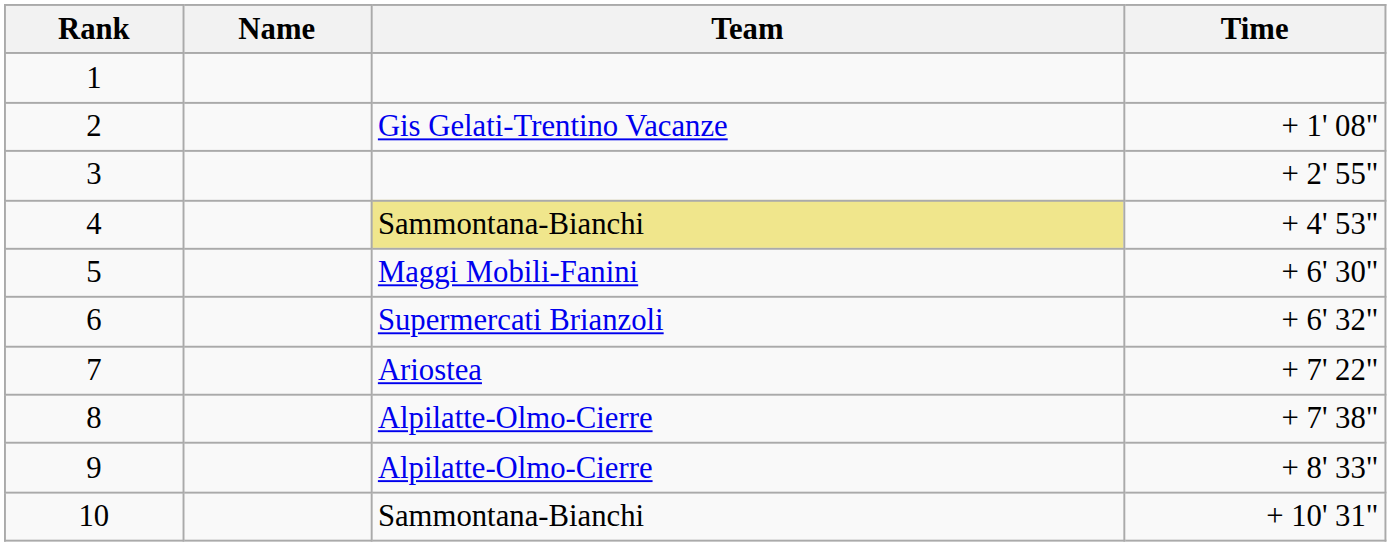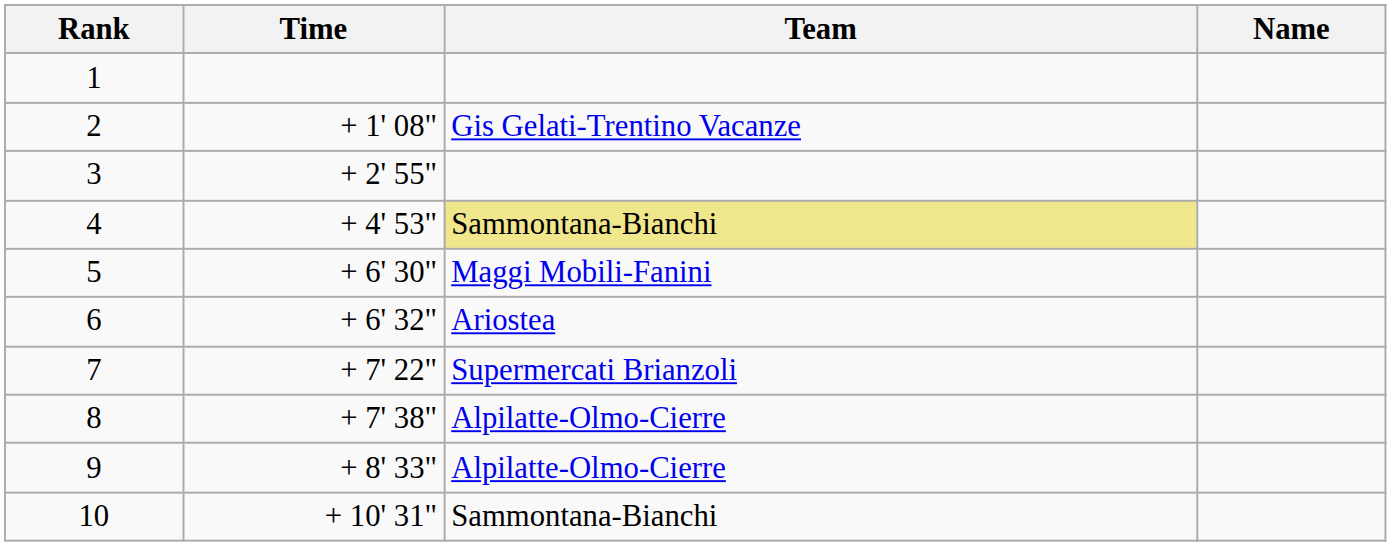 <table class="wikitable" style="width:45em;margin-bottom:0;">
 <tr>
 <th>Rank</th>
+<th>Time</th>
+<th>Team</th>
 <th>Name</th>
-<th>Team</th>
-<th>Time</th>
 </tr>
 <tr>
 <td style="text-align:center;">1</td>
+<td align=right></td>
+<td></td>
 <td> </td>
-<td></td>
-<td align=right></td>
 </tr>
 <tr>
 <td style="text-align:center;">2</td>
+<td align=right>+ 1' 08"</td>
+<td><a href='#'>Gis Gelati-Trentino Vacanze</a></td>
 <td></td>
-<td><a href='#'>Gis Gelati-Trentino Vacanze</a></td>
-<td align=right>+ 1' 08"</td>
 </tr>
 <tr>
 <td style="text-align:center;">3</td>
+<td align=right>+ 2' 55"</td>
 <td></td>
 <td></td>
-<td align=right>+ 2' 55"</td>
 </tr>
 <tr>
 <td style="text-align:center;">4</td>
+<td align=right>+ 4' 53"</td>
+<td style="background: khaki;">Sammontana-Bianchi</td>
 <td></td>
-<td style="background: khaki;">Sammontana-Bianchi</td>
-<td align=right>+ 4' 53"</td>
 </tr>
 <tr>
 <td style="text-align:center;">5</td>
+<td align=right>+ 6' 30"</td>
+<td><a href='#'>Maggi Mobili-Fanini</a></td>
 <td></td>
-<td><a href='#'>Maggi Mobili-Fanini</a></td>
-<td align=right>+ 6' 30"</td>
 </tr>
 <tr>
 <td style="text-align:center;">6</td>
+<td align=right>+ 6' 32"</td>
+<td><a href='#'>Ariostea</a></td>
 <td></td>
-<td><a href='#'>Supermercati Brianzoli</a></td>
-<td align=right>+ 6' 32"</td>
 </tr>
 <tr>
 <td style="text-align:center;">7</td>
+<td align=right>+ 7' 22"</td>
+<td><a href='#'>Supermercati Brianzoli</a></td>
 <td></td>
-<td><a href='#'>Ariostea</a></td>
-<td align=right>+ 7' 22"</td>
 </tr>
 <tr>
 <td style="text-align:center;">8</td>
+<td align=right>+ 7' 38"</td>
+<td><a href='#'>Alpilatte-Olmo-Cierre</a></td>
 <td></td>
-<td><a href='#'>Alpilatte-Olmo-Cierre</a></td>
-<td align=right>+ 7' 38"</td>
 </tr>
 <tr>
 <td style="text-align:center;">9</td>
+<td align=right>+ 8' 33"</td>
+<td><a href='#'>Alpilatte-Olmo-Cierre</a></td>
 <td></td>
-<td><a href='#'>Alpilatte-Olmo-Cierre</a></td>
-<td align=right>+ 8' 33"</td>
 </tr>
 <tr>
 <td style="text-align:center;">10</td>
+<td align=right>+ 10' 31"</td>
+<td>Sammontana-Bianchi</td>
 <td> </td>
-<td>Sammontana-Bianchi</td>
-<td align=right>+ 10' 31"</td>
 </tr>
 </table>
